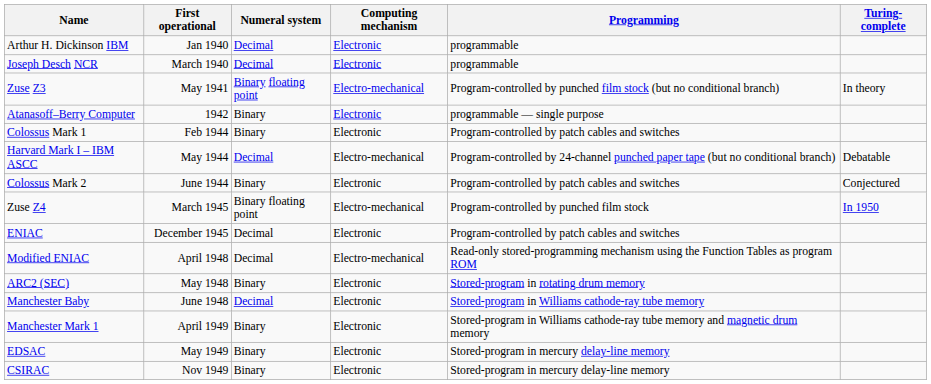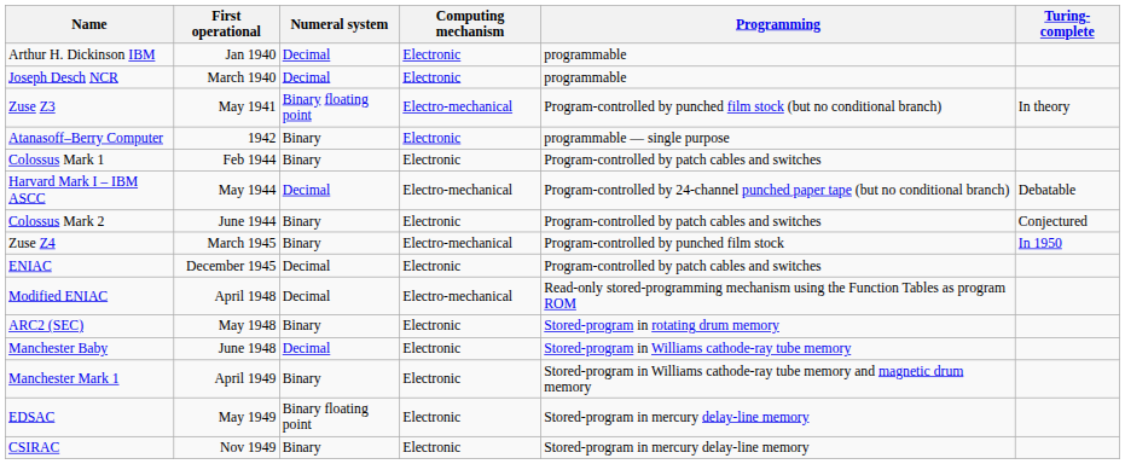 <table class="wikitable" style="margin-left:auto; margin-right:auto;">
 <tr>
 <th>Name</th>
 <th>First operational</th>
 <th>Numeral system</th>
 <th>Computing mechanism</th>
 <th><a href='#'>Programming</a></th>
 <th><a href='#'>Turing-complete</a></th>
 </tr>
 <tr>
 <td>Arthur H. Dickinson <a href='#'>IBM</a> </td>
 <td style="text-align:right;">Jan 1940</td>
 <td><a href='#'>Decimal</a></td>
 <td><a href='#'>Electronic</a></td>
 <td> programmable</td>
 <td></td>
 </tr>
 <tr>
 <td><a href='#'>Joseph Desch</a> <a href='#'>NCR</a> </td>
 <td style="text-align:right;">March 1940</td>
 <td><a href='#'>Decimal</a></td>
 <td><a href='#'>Electronic</a></td>
 <td> programmable</td>
 <td></td>
 </tr>
 <tr>
 <td><a href='#'>Zuse</a> <a href='#'>Z3</a> </td>
 <td style="text-align:right;">May 1941</td>
 <td><a href='#'>Binary</a> <a href='#'>floating point</a></td>
 <td><a href='#'>Electro-mechanical</a></td>
 <td>Program-controlled by punched  <a href='#'>film stock</a> (but no conditional branch)</td>
 <td>In theory </td>
 </tr>
 <tr>
 <td><a href='#'>Atanasoff–Berry Computer</a> </td>
 <td style="text-align:right;">1942</td>
 <td>Binary</td>
 <td><a href='#'>Electronic</a></td>
 <td> programmable — single purpose</td>
 <td></td>
 </tr>
 <tr>
 <td><a href='#'>Colossus</a> Mark 1 </td>
 <td style="text-align:right;">Feb 1944</td>
 <td>Binary</td>
 <td>Electronic</td>
 <td>Program-controlled by patch cables and switches</td>
 <td></td>
 </tr>
 <tr>
 <td><a href='#'>Harvard Mark I – IBM ASCC</a> </td>
 <td style="text-align:right;">May 1944</td>
 <td><a href='#'>Decimal</a></td>
 <td>Electro-mechanical</td>
 <td>Program-controlled by 24-channel <a href='#'>punched paper tape</a> (but no conditional branch)</td>
 <td>Debatable</td>
 </tr>
 <tr>
 <td><a href='#'>Colossus</a> Mark 2 </td>
 <td style="text-align:right;">June 1944</td>
 <td>Binary</td>
 <td>Electronic</td>
 <td>Program-controlled by patch cables and switches</td>
 <td>Conjectured</td>
 </tr>
 <tr>
 <td>Zuse <a href='#'>Z4</a> </td>
 <td style="text-align:right;">March 1945</td>
-<td>Binary floating point </td>
+<td>Binary</td>
 <td>Electro-mechanical</td>
 <td>Program-controlled by punched  film stock</td>
 <td><a href='#'>In 1950</a></td>
 </tr>
 <tr>
 <td><a href='#'>ENIAC</a> </td>
 <td style="text-align:right;"> December 1945</td>
 <td>Decimal</td>
 <td>Electronic</td>
 <td>Program-controlled by patch cables and switches</td>
 <td></td>
 </tr>
 <tr>
 <td><a href='#'>Modified ENIAC</a> </td>
 <td style="text-align:right;white-space:nowrap;">April 1948</td>
 <td>Decimal</td>
 <td>Electro-mechanical</td>
 <td>Read-only stored-programming mechanism using the Function Tables as program <a href='#'>ROM</a></td>
 <td></td>
 </tr>
 <tr>
 <td><a href='#'>ARC2 (SEC)</a> </td>
 <td style="text-align:right;">May 1948</td>
 <td>Binary</td>
 <td>Electronic</td>
 <td><a href='#'>Stored-program</a> in <a href='#'>rotating drum memory</a></td>
 <td></td>
 </tr>
 <tr>
 <td><a href='#'>Manchester Baby</a> </td>
 <td style="text-align:right;">June 1948</td>
 <td><a href='#'>Decimal</a></td>
 <td>Electronic</td>
 <td><a href='#'>Stored-program</a> in <a href='#'>Williams cathode-ray tube memory</a></td>
 <td></td>
 </tr>
 <tr>
 <td><a href='#'>Manchester Mark 1</a> </td>
 <td style="text-align:right;">April 1949</td>
 <td>Binary</td>
 <td>Electronic</td>
 <td>Stored-program in Williams cathode-ray tube memory and <a href='#'>magnetic drum</a> memory</td>
 <td></td>
 </tr>
 <tr>
 <td><a href='#'>EDSAC</a> </td>
 <td style="text-align:right;">May 1949</td>
-<td>Binary</td>
+<td>Binary floating point </td>
 <td>Electronic</td>
 <td>Stored-program in mercury <a href='#'>delay-line memory</a></td>
 <td></td>
 </tr>
 <tr>
 <td><a href='#'>CSIRAC</a> </td>
 <td style="text-align:right;">Nov 1949</td>
 <td>Binary</td>
 <td>Electronic</td>
 <td>Stored-program in mercury delay-line memory</td>
 <td></td>
 </tr>
 </table>
